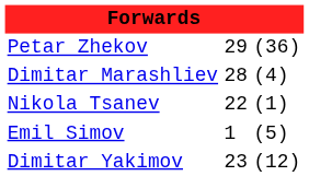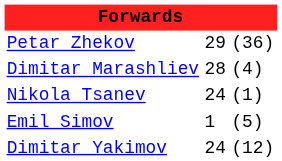 <table class="toccolours" border="0" cellpadding="2" cellspacing="0" align="left" style="margin:0.5em;">
 <tr>
 <th colspan="4" align="center" bgcolor="#FF2020"><span>Forwards</span></th>
 </tr>
 <tr>
 <td> <a href='#'>Petar Zhekov</a></td>
 <td>29</td>
 <td>(36)</td>
 </tr>
 <tr>
 <td> <a href='#'>Dimitar Marashliev</a></td>
 <td>28</td>
 <td>(4)</td>
 </tr>
 <tr>
 <td> <a href='#'>Nikola Tsanev</a></td>
-<td>22</td>
+<td>24</td>
 <td>(1)</td>
 </tr>
 <tr>
 <td> <a href='#'>Emil Simov</a></td>
 <td>1</td>
 <td>(5)</td>
 </tr>
 <tr>
 <td> <a href='#'>Dimitar Yakimov</a></td>
-<td>23</td>
+<td>24</td>
 <td>(12)</td>
 </tr>
 <tr>
 </tr>
 </table>
